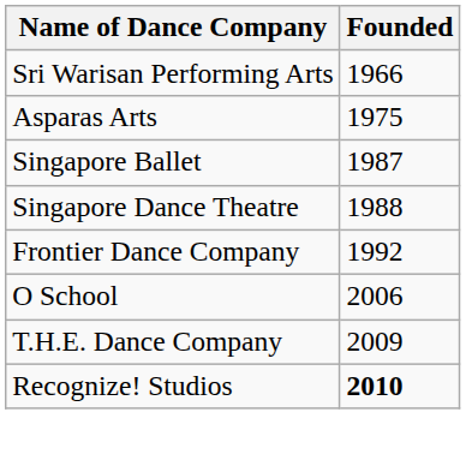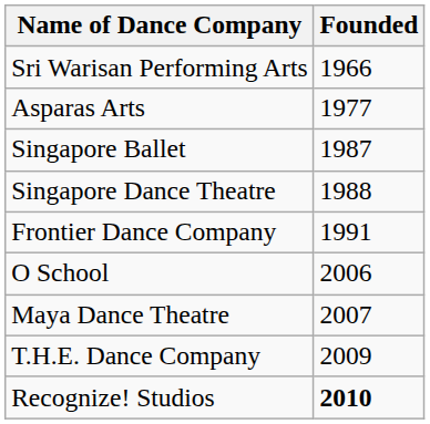 <table class="wikitable">
 <tr>
 <th>Name of Dance Company</th>
 <th>Founded</th>
 </tr>
 <tr>
 <td>Sri Warisan Performing Arts</td>
 <td>1966</td>
 </tr>
 <tr>
 <td>Asparas Arts</td>
-<td>1975</td>
+<td>1977</td>
 </tr>
 <tr>
 <td>Singapore Ballet</td>
 <td>1987</td>
 </tr>
 <tr>
 <td>Singapore Dance Theatre</td>
 <td>1988</td>
 </tr>
 <tr>
 <td>Frontier Dance Company</td>
-<td>1992</td>
+<td>1991</td>
 </tr>
 <tr>
 <td>O School</td>
 <td>2006</td>
+</tr>
+<tr>
+<td>Maya Dance Theatre</td>
+<td>2007</td>
 </tr>
 <tr>
 <td>T.H.E. Dance Company</td>
 <td>2009</td>
 </tr>
 <tr>
 <td>Recognize! Studios</td>
 <td><strong>2010</strong></td>
 </tr>
 </table>
